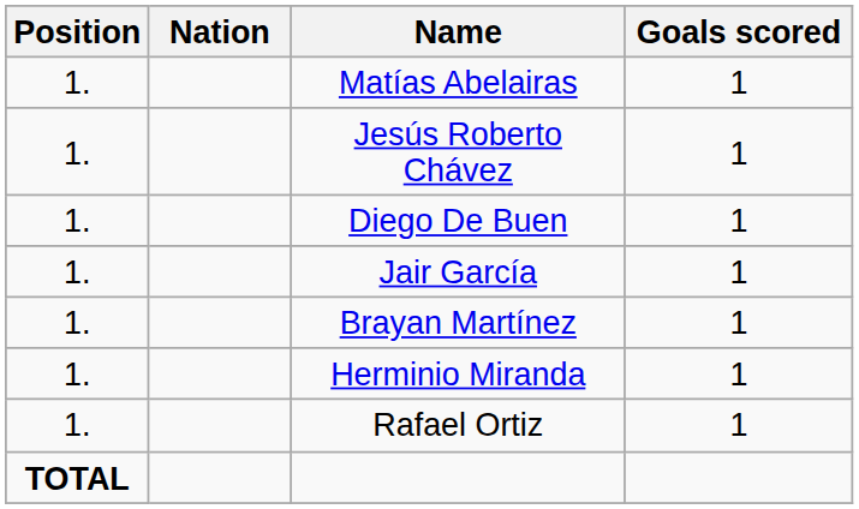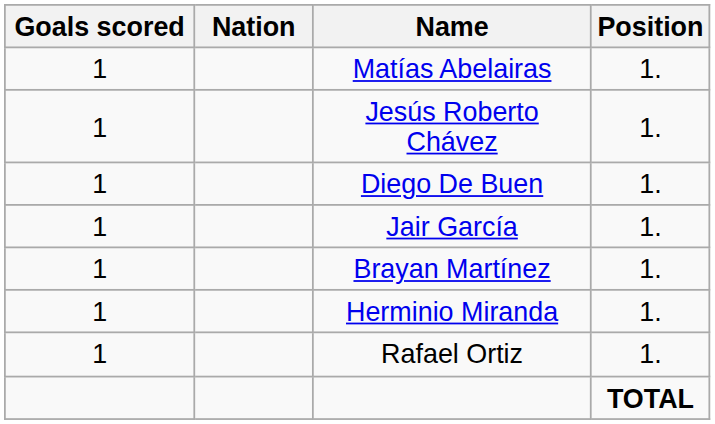 <table class="wikitable" style="font-size: 95%; text-align: center;">
 <tr>
-<th width=60>Position</th>
+<th width=100>Goals scored</th>
 <th width=60>Nation</th>
 <th width=150>Name</th>
-<th width=100>Goals scored</th>
+<th width=60>Position</th>
 </tr>
 <tr>
-<td>1.</td>
+<td>1</td>
 <td></td>
 <td><a href='#'>Matías Abelairas</a></td>
-<td>1</td>
+<td>1.</td>
 </tr>
 <tr>
-<td>1.</td>
+<td>1</td>
 <td></td>
 <td><a href='#'>Jesús Roberto Chávez</a></td>
-<td>1</td>
+<td>1.</td>
 </tr>
 <tr>
-<td>1.</td>
+<td>1</td>
 <td></td>
 <td><a href='#'>Diego De Buen</a></td>
-<td>1</td>
+<td>1.</td>
 </tr>
 <tr>
-<td>1.</td>
+<td>1</td>
 <td></td>
 <td><a href='#'>Jair García</a></td>
-<td>1</td>
+<td>1.</td>
 </tr>
 <tr>
-<td>1.</td>
+<td>1</td>
 <td></td>
 <td><a href='#'>Brayan Martínez</a></td>
-<td>1</td>
+<td>1.</td>
 </tr>
 <tr>
-<td>1.</td>
+<td>1</td>
 <td></td>
 <td><a href='#'>Herminio Miranda</a></td>
-<td>1</td>
+<td>1.</td>
 </tr>
 <tr>
-<td>1.</td>
+<td>1</td>
 <td></td>
 <td>Rafael Ortiz</td>
-<td>1</td>
+<td>1.</td>
 </tr>
 <tr>
-<td><strong>TOTAL</strong></td>
 <td></td>
 <td></td>
 <td></td>
+<td><strong>TOTAL</strong></td>
 </tr>
 </table>
